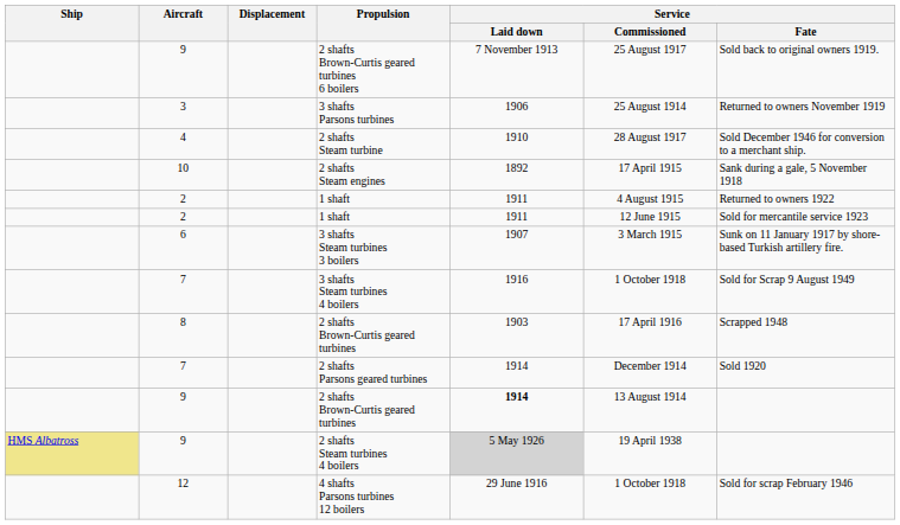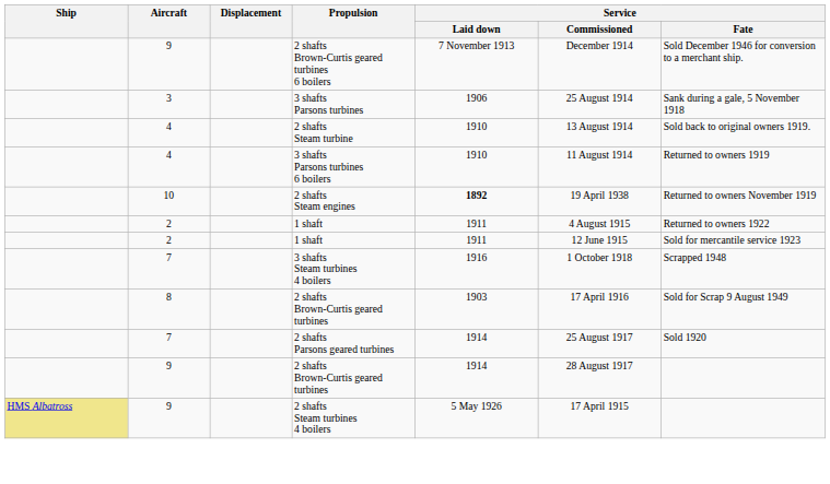 <table class="wikitable" style="width:99%;">
 <tr valign="top"|- valign="top">
 <th style="width:15%; text-align:center;" rowspan="2">Ship</th>
 <th style="width:10%; text-align:center;" rowspan="2">Aircraft</th>
 <th style="width:10%; text-align:center;" rowspan="2">Displacement</th>
 <th style="width:15%; text-align:center;" rowspan="2">Propulsion</th>
 <th style="width:40%; text-align:center;" colspan="3">Service</th>
 </tr>
 <tr valign="top">
 <th style="width:15%; text-align:center;">Laid down</th>
 <th style="width:15%; text-align:center;">Commissioned</th>
 <th style="width:20%; text-align:center;">Fate</th>
 </tr>
 <tr valign="top">
 <td align= left></td>
 <td style="text-align:center;">9</td>
 <td style="text-align:center;"></td>
 <td align= left>2 shafts<br>Brown-Curtis geared turbines<br>6 boilers</td>
 <td style="text-align:center;">7 November 1913</td>
-<td style="text-align:center;">25 August 1917</td>
-<td align= left>Sold back to original owners 1919.</td>
+<td style="text-align:center;">December 1914</td>
+<td align= left>Sold December 1946 for conversion to a merchant ship.</td>
 </tr>
 <tr valign="top">
 <td align= left></td>
 <td style="text-align:center;">3</td>
 <td style="text-align:center;"></td>
 <td align= left>3 shafts<br>Parsons turbines</td>
 <td style="text-align:center;">1906</td>
 <td style="text-align:center;">25 August 1914</td>
-<td align= left>Returned to owners November 1919</td>
+<td align= left>Sank during a gale, 5 November 1918</td>
 </tr>
 <tr valign="top">
 <td align= left></td>
 <td style="text-align:center;">4</td>
 <td style="text-align:center;"></td>
 <td align= left>2 shafts<br>Steam turbine</td>
 <td style="text-align:center;">1910</td>
-<td style="text-align:center;">28 August 1917</td>
-<td align= left>Sold December 1946 for conversion to a merchant ship.</td>
+<td style="text-align:center;">13 August 1914</td>
+<td align= left>Sold back to original owners 1919.</td>
+</tr>
+<tr valign="top">
+<td align= left></td>
+<td style="text-align:center;">4</td>
+<td style="text-align:center;"></td>
+<td align= left>3 shafts<br>Parsons turbines<br>6 boilers</td>
+<td style="text-align:center;">1910</td>
+<td style="text-align:center;">11 August 1914</td>
+<td align= left>Returned to owners 1919</td>
 </tr>
 <tr valign="top">
 <td align= left></td>
 <td style="text-align:center;">10</td>
 <td style="text-align:center;"></td>
 <td align= left>2 shafts<br>Steam engines</td>
-<td style="text-align:center;">1892</td>
-<td style="text-align:center;">17 April 1915</td>
-<td align= left>Sank during a gale, 5 November 1918</td>
+<td style="text-align:center;"><strong>1892</strong></td>
+<td style="text-align:center;">19 April 1938</td>
+<td align= left>Returned to owners November 1919</td>
 </tr>
 <tr valign="top">
 <td align= left></td>
 <td style="text-align:center;">2</td>
 <td style="text-align:center;"></td>
 <td align= left>1 shaft</td>
 <td style="text-align:center;">1911</td>
 <td style="text-align:center;">4 August 1915</td>
 <td align= left>Returned to owners 1922</td>
 </tr>
 <tr valign="top">
 <td align= left></td>
 <td style="text-align:center;">2</td>
 <td style="text-align:center;"></td>
 <td align= left>1 shaft</td>
 <td style="text-align:center;">1911</td>
 <td style="text-align:center;">12 June 1915</td>
 <td align= left>Sold for mercantile service 1923</td>
 </tr>
 <tr valign="top">
 <td align= left></td>
-<td style="text-align:center;">6</td>
-<td style="text-align:center;"></td>
-<td align= left>3 shafts<br>Steam turbines<br>3 boilers</td>
-<td style="text-align:center;">1907</td>
-<td style="text-align:center;">3 March 1915</td>
-<td align= left>Sunk on 11 January 1917 by shore-based Turkish artillery fire.</td>
-</tr>
-<tr valign="top">
-<td align= left></td>
 <td style="text-align:center;">7</td>
 <td style="text-align:center;"></td>
 <td align= left>3 shafts<br>Steam turbines<br>4 boilers</td>
 <td style="text-align:center;">1916</td>
 <td style="text-align:center;">1 October 1918</td>
-<td align= left>Sold for Scrap 9 August 1949</td>
+<td align= left>Scrapped 1948</td>
 </tr>
 <tr valign="top">
 <td align= left></td>
 <td style="text-align:center;">8</td>
 <td style="text-align:center;"></td>
 <td align= left>2 shafts<br>Brown-Curtis geared turbines</td>
 <td style="text-align:center;">1903</td>
 <td style="text-align:center;">17 April 1916</td>
-<td align= left>Scrapped 1948</td>
+<td align= left>Sold for Scrap 9 August 1949</td>
 </tr>
 <tr valign="top">
 <td align= left></td>
 <td style="text-align:center;">7</td>
 <td style="text-align:center;"></td>
 <td align= left>2 shafts<br>Parsons geared turbines</td>
 <td style="text-align:center;">1914</td>
-<td style="text-align:center;">December 1914</td>
+<td style="text-align:center;">25 August 1917</td>
 <td align= left>Sold 1920</td>
 </tr>
 <tr valign="top">
 <td align= left></td>
 <td style="text-align:center;">9</td>
 <td style="text-align:center;"></td>
 <td align= left>2 shafts<br>Brown-Curtis geared turbines</td>
-<td style="text-align:center;"><strong>1914</strong></td>
-<td style="text-align:center;">13 August 1914</td>
+<td style="text-align:center;">1914</td>
+<td style="text-align:center;">28 August 1917</td>
 <td align= left></td>
 </tr>
 <tr valign="top">
 <td align= left style="background: khaki;"><a href='#'>HMS <em>Albatross</em></a></td>
 <td style="text-align:center;">9</td>
 <td style="text-align:center;"></td>
 <td align= left>2 shafts<br>Steam turbines<br>4 boilers</td>
-<td style="background: lightgrey; text-align:center;">5 May 1926</td>
-<td style="text-align:center;">19 April 1938</td>
+<td style="text-align:center;">5 May 1926</td>
+<td style="text-align:center;">17 April 1915</td>
 <td align= left></td>
 </tr>
-<tr valign="top">
-<td align= left></td>
-<td style="text-align:center;">12</td>
-<td style="text-align:center;"></td>
-<td align= left>4 shafts<br>Parsons turbines<br>12 boilers</td>
-<td style="text-align:center;">29 June 1916</td>
-<td style="text-align:center;">1 October 1918</td>
-<td align= left>Sold for scrap February 1946</td>
-</tr>
 </table>
